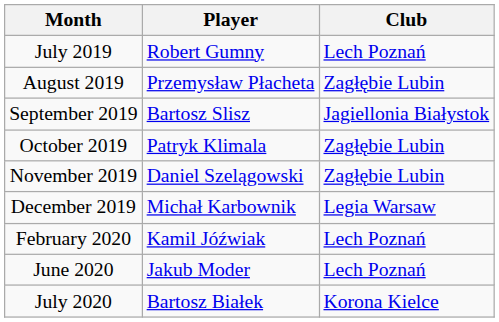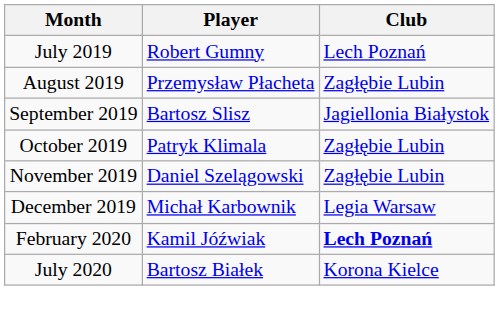 <table class="wikitable" style="text-align:center">
 <tr>
 <th>Month</th>
 <th>Player</th>
 <th>Club</th>
 </tr>
 <tr>
 <td>July 2019</td>
 <td align="left"> <a href='#'>Robert Gumny</a></td>
 <td align="left"><a href='#'>Lech Poznań</a></td>
 </tr>
 <tr>
 <td>August 2019</td>
 <td align="left"> <a href='#'>Przemysław Płacheta</a></td>
 <td align="left"><a href='#'>Zagłębie Lubin</a></td>
 </tr>
 <tr>
 <td>September 2019</td>
 <td align="left"> <a href='#'>Bartosz Slisz</a></td>
 <td align="left"><a href='#'>Jagiellonia Białystok</a></td>
 </tr>
 <tr>
 <td>October 2019</td>
 <td align="left"> <a href='#'>Patryk Klimala</a></td>
 <td align="left"><a href='#'>Zagłębie Lubin</a></td>
 </tr>
 <tr>
 <td>November 2019</td>
 <td align="left"> <a href='#'>Daniel Szelągowski</a></td>
 <td align="left"><a href='#'>Zagłębie Lubin</a></td>
 </tr>
 <tr>
 <td>December 2019</td>
 <td align="left"> <a href='#'>Michał Karbownik</a></td>
 <td align="left"><a href='#'>Legia Warsaw</a></td>
 </tr>
 <tr>
 <td>February 2020</td>
 <td align="left"> <a href='#'>Kamil Jóźwiak</a></td>
-<td align="left"><a href='#'>Lech Poznań</a></td>
-</tr>
-<tr>
-<td>June 2020</td>
-<td align="left"> <a href='#'>Jakub Moder</a></td>
-<td align="left"><a href='#'>Lech Poznań</a></td>
+<td align="left"><strong><a href='#'>Lech Poznań</a></strong></td>
 </tr>
 <tr>
 <td>July 2020</td>
 <td align="left"> <a href='#'>Bartosz Białek</a></td>
 <td align="left"><a href='#'>Korona Kielce</a></td>
 </tr>
 </table>
